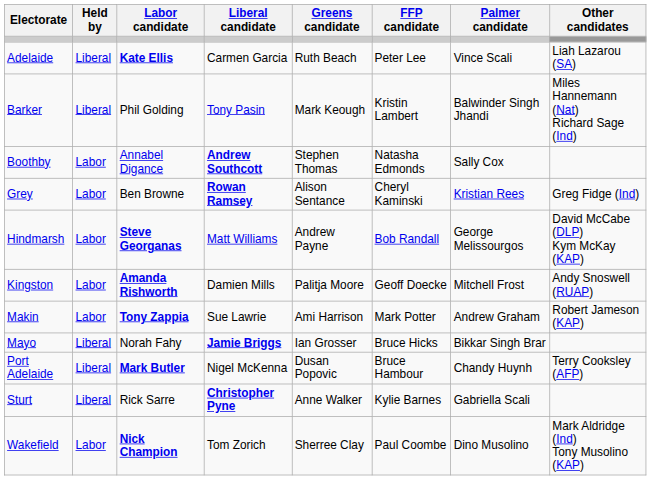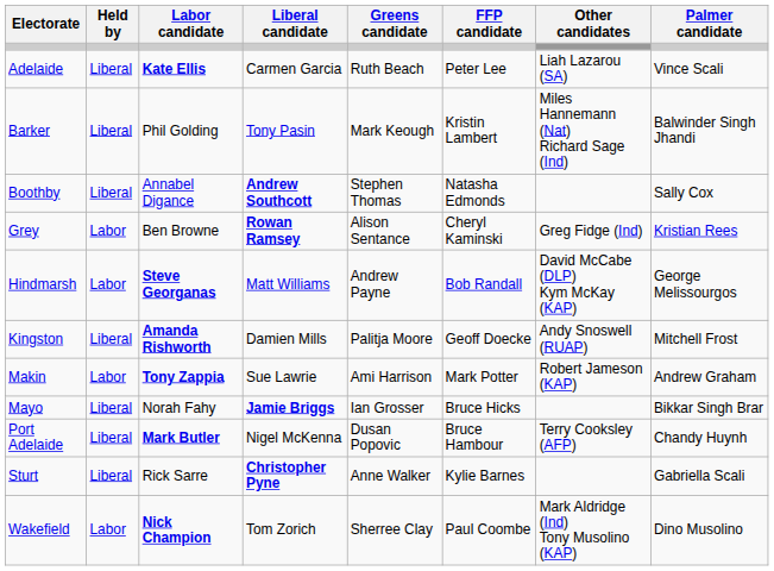 <table class="wikitable">
 <tr>
 <th>Electorate</th>
 <th>Held by</th>
 <th><a href='#'>Labor</a> candidate</th>
 <th><a href='#'>Liberal</a> candidate</th>
 <th><a href='#'>Greens</a> candidate</th>
 <th><a href='#'>FFP</a> candidate</th>
+<th>Other candidates</th>
 <th><a href='#'>Palmer</a> candidate</th>
-<th>Other candidates</th>
 </tr>
 <tr style="background:#ccc;">
 <td></td>
 <td></td>
 <td></td>
 <td></td>
 <td></td>
 <td></td>
+<td style="background:#999;"></td>
 <td></td>
-<td style="background:#999;"></td>
 </tr>
 <tr>
 <td><a href='#'>Adelaide</a></td>
 <td><a href='#'>Liberal</a></td>
 <td><strong><a href='#'>Kate Ellis</a></strong></td>
 <td>Carmen Garcia</td>
 <td>Ruth Beach</td>
 <td>Peter Lee</td>
+<td>Liah Lazarou (<a href='#'>SA</a>)</td>
 <td>Vince Scali</td>
-<td>Liah Lazarou (<a href='#'>SA</a>)</td>
 </tr>
 <tr>
 <td><a href='#'>Barker</a></td>
 <td><a href='#'>Liberal</a></td>
 <td>Phil Golding</td>
 <td><a href='#'>Tony Pasin</a></td>
 <td>Mark Keough</td>
 <td>Kristin Lambert</td>
+<td>Miles Hannemann (<a href='#'>Nat</a>) <br> Richard Sage (<a href='#'>Ind</a>)</td>
 <td>Balwinder Singh Jhandi</td>
-<td>Miles Hannemann (<a href='#'>Nat</a>) <br> Richard Sage (<a href='#'>Ind</a>)</td>
 </tr>
 <tr>
 <td><a href='#'>Boothby</a></td>
-<td><a href='#'>Labor</a></td>
+<td><a href='#'>Liberal</a></td>
 <td><a href='#'>Annabel Digance</a></td>
 <td><strong><a href='#'>Andrew Southcott</a></strong></td>
 <td>Stephen Thomas</td>
 <td>Natasha Edmonds</td>
+<td></td>
 <td>Sally Cox</td>
-<td></td>
 </tr>
 <tr>
 <td><a href='#'>Grey</a></td>
 <td><a href='#'>Labor</a></td>
 <td>Ben Browne</td>
 <td><strong><a href='#'>Rowan Ramsey</a></strong></td>
 <td>Alison Sentance</td>
 <td>Cheryl Kaminski</td>
+<td>Greg Fidge (<a href='#'>Ind</a>)</td>
 <td><a href='#'>Kristian Rees</a></td>
-<td>Greg Fidge (<a href='#'>Ind</a>)</td>
 </tr>
 <tr>
 <td><a href='#'>Hindmarsh</a></td>
 <td><a href='#'>Labor</a></td>
 <td><strong><a href='#'>Steve Georganas</a></strong></td>
 <td><a href='#'>Matt Williams</a></td>
 <td>Andrew Payne</td>
 <td><a href='#'>Bob Randall</a></td>
+<td>David McCabe (<a href='#'>DLP</a>) <br> Kym McKay (<a href='#'>KAP</a>)</td>
 <td>George Melissourgos</td>
-<td>David McCabe (<a href='#'>DLP</a>) <br> Kym McKay (<a href='#'>KAP</a>)</td>
 </tr>
 <tr>
 <td><a href='#'>Kingston</a></td>
-<td><a href='#'>Labor</a></td>
+<td><a href='#'>Liberal</a></td>
 <td><strong><a href='#'>Amanda Rishworth</a></strong></td>
 <td>Damien Mills</td>
 <td>Palitja Moore</td>
 <td>Geoff Doecke</td>
+<td>Andy Snoswell (<a href='#'>RUAP</a>)</td>
 <td>Mitchell Frost</td>
-<td>Andy Snoswell (<a href='#'>RUAP</a>)</td>
 </tr>
 <tr>
 <td><a href='#'>Makin</a></td>
 <td><a href='#'>Labor</a></td>
 <td><strong><a href='#'>Tony Zappia</a></strong></td>
 <td>Sue Lawrie</td>
 <td>Ami Harrison</td>
 <td>Mark Potter</td>
+<td>Robert Jameson (<a href='#'>KAP</a>)</td>
 <td>Andrew Graham</td>
-<td>Robert Jameson (<a href='#'>KAP</a>)</td>
 </tr>
 <tr>
 <td><a href='#'>Mayo</a></td>
 <td><a href='#'>Liberal</a></td>
 <td>Norah Fahy</td>
 <td><strong><a href='#'>Jamie Briggs</a></strong></td>
 <td>Ian Grosser</td>
 <td>Bruce Hicks</td>
+<td></td>
 <td>Bikkar Singh Brar</td>
-<td></td>
 </tr>
 <tr>
 <td><a href='#'>Port Adelaide</a></td>
 <td><a href='#'>Liberal</a></td>
 <td><strong><a href='#'>Mark Butler</a></strong></td>
 <td>Nigel McKenna</td>
 <td>Dusan Popovic</td>
 <td>Bruce Hambour</td>
+<td>Terry Cooksley (<a href='#'>AFP</a>)</td>
 <td>Chandy Huynh</td>
-<td>Terry Cooksley (<a href='#'>AFP</a>)</td>
 </tr>
 <tr>
 <td><a href='#'>Sturt</a></td>
 <td><a href='#'>Liberal</a></td>
 <td>Rick Sarre</td>
 <td><strong><a href='#'>Christopher Pyne</a></strong></td>
 <td>Anne Walker</td>
 <td>Kylie Barnes</td>
+<td></td>
 <td>Gabriella Scali</td>
-<td></td>
 </tr>
 <tr>
 <td><a href='#'>Wakefield</a></td>
 <td><a href='#'>Labor</a></td>
 <td><strong><a href='#'>Nick Champion</a></strong></td>
 <td>Tom Zorich</td>
 <td>Sherree Clay</td>
 <td>Paul Coombe</td>
+<td>Mark Aldridge (<a href='#'>Ind</a>) <br> Tony Musolino (<a href='#'>KAP</a>)</td>
 <td>Dino Musolino</td>
-<td>Mark Aldridge (<a href='#'>Ind</a>) <br> Tony Musolino (<a href='#'>KAP</a>)</td>
 </tr>
 </table>
